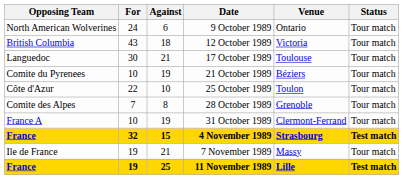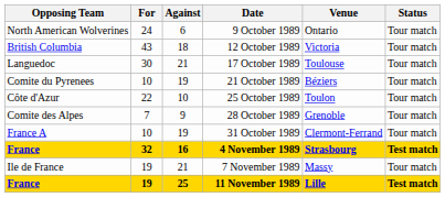 <table class=wikitable>
 <tr>
 <th>Opposing Team</th>
 <th>For</th>
 <th>Against</th>
 <th>Date</th>
 <th>Venue</th>
 <th>Status</th>
 </tr>
 <tr bgcolor=#fdfdfd>
 <td>North American Wolverines</td>
 <td align=center width=40>24</td>
 <td align=center width=40>6</td>
 <td width=140 align=right>9 October 1989</td>
 <td>Ontario</td>
 <td>Tour match</td>
 </tr>
 <tr bgcolor=#fdfdfd>
 <td><a href='#'>British Columbia</a></td>
 <td align=center width=40>43</td>
 <td align=center width=40>18</td>
 <td width=140 align=right>12 October 1989</td>
 <td><a href='#'>Victoria</a></td>
 <td>Tour match</td>
 </tr>
 <tr bgcolor=#fdfdfd>
 <td>Languedoc</td>
 <td align=center width=40>30</td>
 <td align=center width=40>21</td>
 <td width=140 align=right>17 October 1989</td>
 <td><a href='#'>Toulouse</a></td>
 <td>Tour match</td>
 </tr>
 <tr bgcolor=#fdfdfd>
 <td>Comite du Pyrenees</td>
 <td align=center width=40>10</td>
 <td align=center width=40>19</td>
 <td width=140 align=right>21 October 1989</td>
 <td><a href='#'>Béziers</a></td>
 <td>Tour match</td>
 </tr>
 <tr bgcolor=#fdfdfd>
 <td>Côte d'Azur</td>
 <td align=center width=40>22</td>
 <td align=center width=40>10</td>
 <td width=140 align=right>25 October 1989</td>
 <td><a href='#'>Toulon</a></td>
 <td>Tour match</td>
 </tr>
 <tr bgcolor=#fdfdfd>
 <td>Comite des Alpes</td>
 <td align=center width=40>7</td>
-<td align=center width=40>8</td>
+<td align=center width=40>9</td>
 <td width=140 align=right>28 October 1989</td>
 <td><a href='#'>Grenoble</a></td>
 <td>Tour match</td>
 </tr>
 <tr bgcolor=#fdfdfd>
 <td><a href='#'>France A</a></td>
 <td align=center width=40>10</td>
 <td align=center width=40>19</td>
 <td width=140 align=right>31 October 1989</td>
 <td><a href='#'>Clermont-Ferrand</a></td>
 <td>Tour match</td>
 </tr>
 <tr bgcolor=gold>
 <td><strong><a href='#'>France</a></strong></td>
 <td align=center width=40><strong>32</strong></td>
-<td align=center width=40><strong>15</strong></td>
+<td align=center width=40><strong>16</strong></td>
 <td width=140 align=right><strong>4 November 1989</strong></td>
 <td><strong><a href='#'>Strasbourg</a></strong></td>
 <td><strong>Test match</strong></td>
 </tr>
 <tr bgcolor=#fdfdfd>
 <td>Ile de France</td>
 <td align=center width=40>19</td>
 <td align=center width=40>21</td>
 <td width=140 align=right>7 November 1989</td>
 <td><a href='#'>Massy</a></td>
 <td>Tour match</td>
 </tr>
 <tr bgcolor=gold>
 <td><strong><a href='#'>France</a></strong></td>
 <td align=center width=40><strong>19</strong></td>
 <td align=center width=40><strong>25</strong></td>
 <td width=140 align=right><strong>11 November 1989</strong></td>
 <td><strong><a href='#'>Lille</a></strong></td>
 <td><strong>Test match</strong></td>
 </tr>
 </table>
